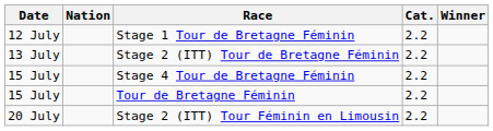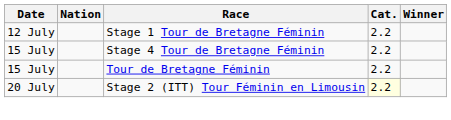 <table class="wikitable sortable">
 <tr>
 <th>Date</th>
 <th>Nation</th>
 <th>Race</th>
 <th>Cat.</th>
 <th>Winner</th>
 </tr>
 <tr>
 <td>12 July</td>
 <td></td>
 <td>Stage 1 <a href='#'>Tour de Bretagne Féminin</a></td>
-<td>2.2</td>
-<td></td>
-</tr>
-<tr>
-<td>13 July</td>
-<td></td>
-<td>Stage 2 (ITT) <a href='#'>Tour de Bretagne Féminin</a></td>
 <td>2.2</td>
 <td></td>
 </tr>
 <tr>
 <td>15 July</td>
 <td></td>
 <td>Stage 4 <a href='#'>Tour de Bretagne Féminin</a></td>
 <td>2.2</td>
 <td></td>
 </tr>
 <tr>
 <td>15 July</td>
 <td></td>
 <td><a href='#'>Tour de Bretagne Féminin</a></td>
 <td>2.2</td>
 <td></td>
 </tr>
 <tr>
 <td>20 July</td>
 <td></td>
 <td>Stage 2 (ITT) <a href='#'>Tour Féminin en Limousin</a></td>
-<td>2.2</td>
+<td style="background: lightyellow;">2.2</td>
 <td></td>
 </tr>
 </table>
